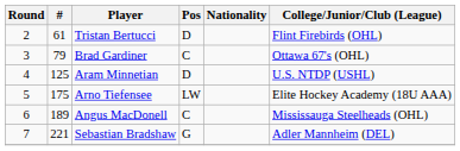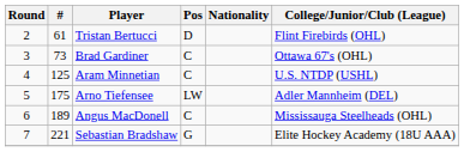 <table class="wikitable">
 <tr>
 <th>Round</th>
 <th>#</th>
 <th>Player</th>
 <th>Pos</th>
 <th>Nationality</th>
 <th>College/Junior/Club (League)</th>
 </tr>
 <tr>
 <td style="text-align:center;">2</td>
 <td style="text-align:center;">61</td>
 <td><a href='#'>Tristan Bertucci</a></td>
 <td>D</td>
 <td></td>
 <td><a href='#'>Flint Firebirds</a> (<a href='#'>OHL</a>)</td>
 </tr>
 <tr>
 <td style="text-align:center;">3</td>
-<td style="text-align:center;">79</td>
+<td style="text-align:center;">73</td>
 <td><a href='#'>Brad Gardiner</a></td>
 <td>C</td>
 <td></td>
 <td><a href='#'>Ottawa 67's</a> (OHL)</td>
 </tr>
 <tr>
 <td style="text-align:center;">4</td>
 <td style="text-align:center;">125</td>
 <td><a href='#'>Aram Minnetian</a></td>
-<td>D</td>
+<td>C</td>
 <td></td>
 <td><a href='#'>U.S. NTDP</a> (<a href='#'>USHL</a>)</td>
 </tr>
 <tr>
 <td style="text-align:center;">5</td>
 <td style="text-align:center;">175</td>
 <td><a href='#'>Arno Tiefensee</a></td>
 <td>LW</td>
 <td></td>
-<td>Elite Hockey Academy (18U AAA)</td>
+<td><a href='#'>Adler Mannheim</a> (<a href='#'>DEL</a>)</td>
 </tr>
 <tr>
 <td style="text-align:center;">6</td>
 <td style="text-align:center;">189</td>
 <td><a href='#'>Angus MacDonell</a></td>
 <td>C</td>
 <td></td>
 <td><a href='#'>Mississauga Steelheads</a> (OHL)</td>
 </tr>
 <tr>
 <td style="text-align:center;">7</td>
 <td style="text-align:center;">221</td>
 <td><a href='#'>Sebastian Bradshaw</a></td>
 <td>G</td>
 <td></td>
-<td><a href='#'>Adler Mannheim</a> (<a href='#'>DEL</a>)</td>
+<td>Elite Hockey Academy (18U AAA)</td>
 </tr>
 <tr>
 </tr>
 </table>
